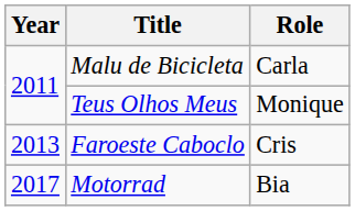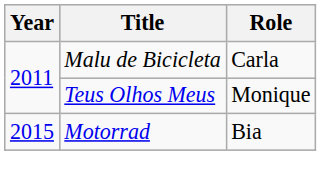 <table class="wikitable" style="font-size: 90%;">
 <tr>
 <th>Year</th>
 <th>Title</th>
 <th>Role</th>
 </tr>
 <tr>
 <td rowspan="2"><a href='#'>2011</a></td>
 <td><em>Malu de Bicicleta</em></td>
 <td>Carla</td>
 </tr>
 <tr>
 <td><em><a href='#'>Teus Olhos Meus</a></em></td>
 <td>Monique</td>
 </tr>
 <tr>
-<td><a href='#'>2013</a></td>
-<td><em><a href='#'>Faroeste Caboclo</a></em></td>
-<td>Cris</td>
-</tr>
-<tr>
-<td><a href='#'>2017</a></td>
+<td><a href='#'>2015</a></td>
 <td><em><a href='#'>Motorrad</a></em></td>
 <td>Bia</td>
 </tr>
 </table>
